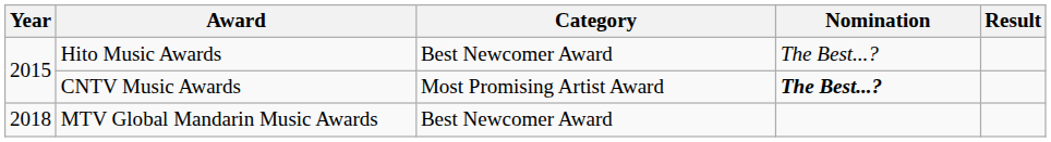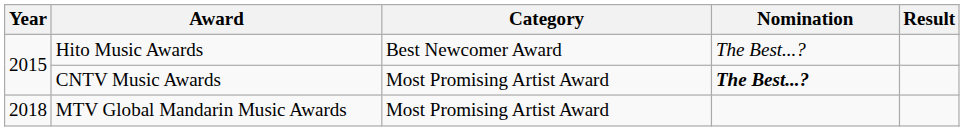 <table class="wikitable">
 <tr>
 <th>Year</th>
 <th width="270">Award</th>
 <th width="270">Category</th>
 <th width="150">Nomination</th>
 <th>Result</th>
 </tr>
 <tr>
 <td rowspan=2>2015</td>
 <td>Hito Music Awards</td>
 <td>Best Newcomer Award</td>
 <td><em>The Best...?</em></td>
 <td></td>
 </tr>
 <tr>
 <td>CNTV Music Awards</td>
 <td>Most Promising Artist Award</td>
 <td><strong><em>The Best...?</em></strong></td>
 <td></td>
 </tr>
 <tr>
 <td>2018</td>
 <td>MTV Global Mandarin Music Awards</td>
-<td>Best Newcomer Award</td>
+<td>Most Promising Artist Award</td>
 <td></td>
 <td></td>
 </tr>
 </table>
